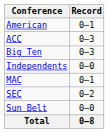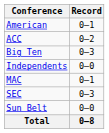 <table class="wikitable">
 <tr>
 <th>Conference</th>
 <th>Record</th>
 </tr>
 <tr>
 <td><a href='#'>American</a></td>
 <td align=center>0–1</td>
 </tr>
 <tr>
 <td><a href='#'>ACC</a></td>
-<td align=center>0–3</td>
+<td align=center>0–2</td>
 </tr>
 <tr>
 <td><a href='#'>Big Ten</a></td>
 <td align=center>0–3</td>
 </tr>
 <tr>
 <td><a href='#'>Independents</a></td>
 <td align=center>0–0</td>
 </tr>
 <tr>
 <td><a href='#'>MAC</a></td>
 <td align=center>0–1</td>
 </tr>
 <tr>
 <td><a href='#'>SEC</a></td>
-<td align=center>0–2</td>
+<td align=center>0–3</td>
 </tr>
 <tr>
 <td><a href='#'>Sun Belt</a></td>
 <td align=center>0–0</td>
 </tr>
 <tr>
 <th>Total</th>
 <th>0–8</th>
 </tr>
 </table>
